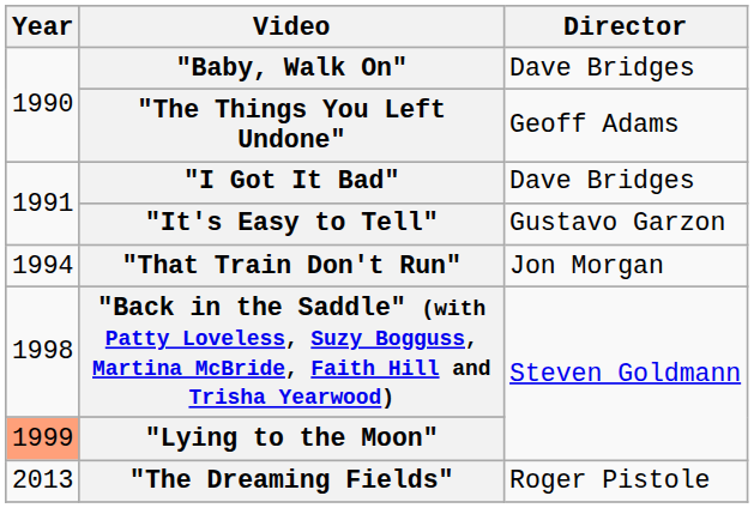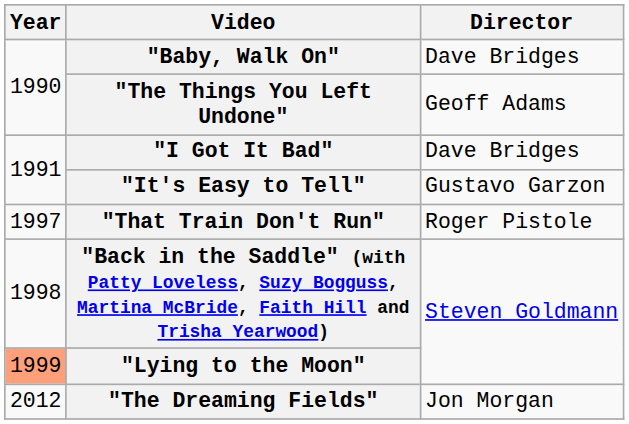 <table class="wikitable plainrowheaders">
 <tr>
 <th>Year</th>
 <th style="width:16em;">Video</th>
 <th>Director</th>
 </tr>
 <tr>
 <td rowspan="2">1990</td>
 <th scope="row">"Baby, Walk On"</th>
 <td>Dave Bridges</td>
 </tr>
 <tr>
 <th scope="row">"The Things You Left Undone"</th>
 <td>Geoff Adams</td>
 </tr>
 <tr>
 <td rowspan="2">1991</td>
 <th scope="row">"I Got It Bad"</th>
 <td>Dave Bridges</td>
 </tr>
 <tr>
 <th scope="row">"It's Easy to Tell"</th>
 <td>Gustavo Garzon</td>
 </tr>
 <tr>
-<td>1994</td>
+<td>1997</td>
 <th scope="row">"That Train Don't Run"</th>
-<td>Jon Morgan</td>
+<td>Roger Pistole</td>
 </tr>
 <tr>
 <td>1998</td>
 <th scope="row">"Back in the Saddle" <small>(with <a href='#'>Patty Loveless</a>, <a href='#'>Suzy Bogguss</a>, <a href='#'>Martina McBride</a>, <a href='#'>Faith Hill</a> and <a href='#'>Trisha Yearwood</a>)</small></th>
 <td rowspan="2"><a href='#'>Steven Goldmann</a></td>
 </tr>
 <tr>
 <td style="background: lightsalmon;">1999</td>
 <th scope="row">"Lying to the Moon"</th>
 </tr>
 <tr>
-<td>2013</td>
+<td>2012</td>
 <th scope="row">"The Dreaming Fields"</th>
-<td>Roger Pistole</td>
+<td>Jon Morgan</td>
 </tr>
 </table>
